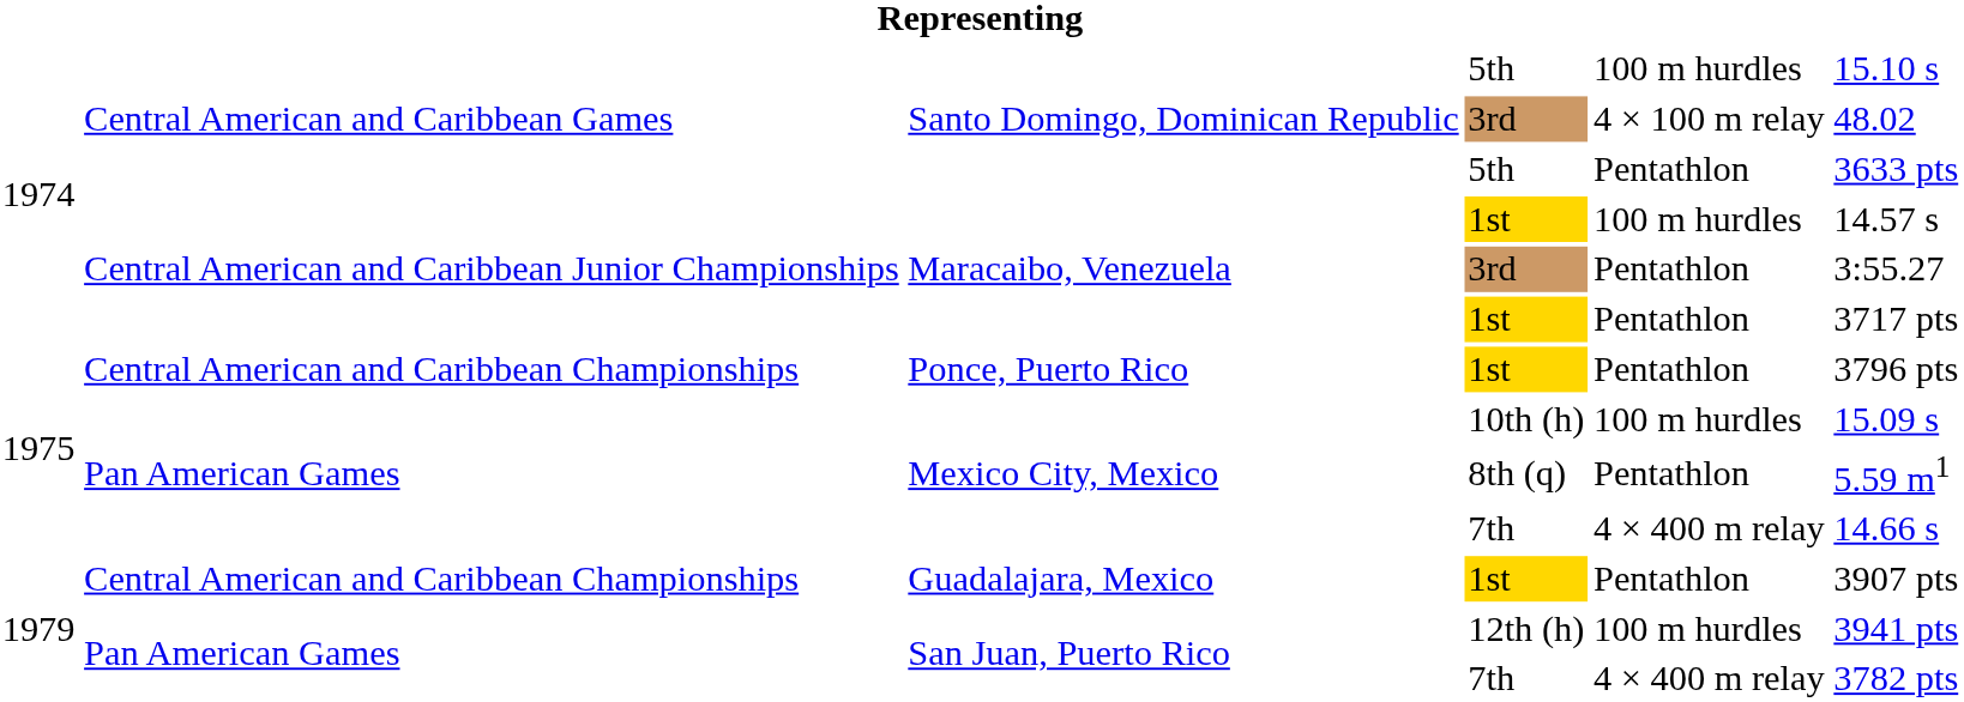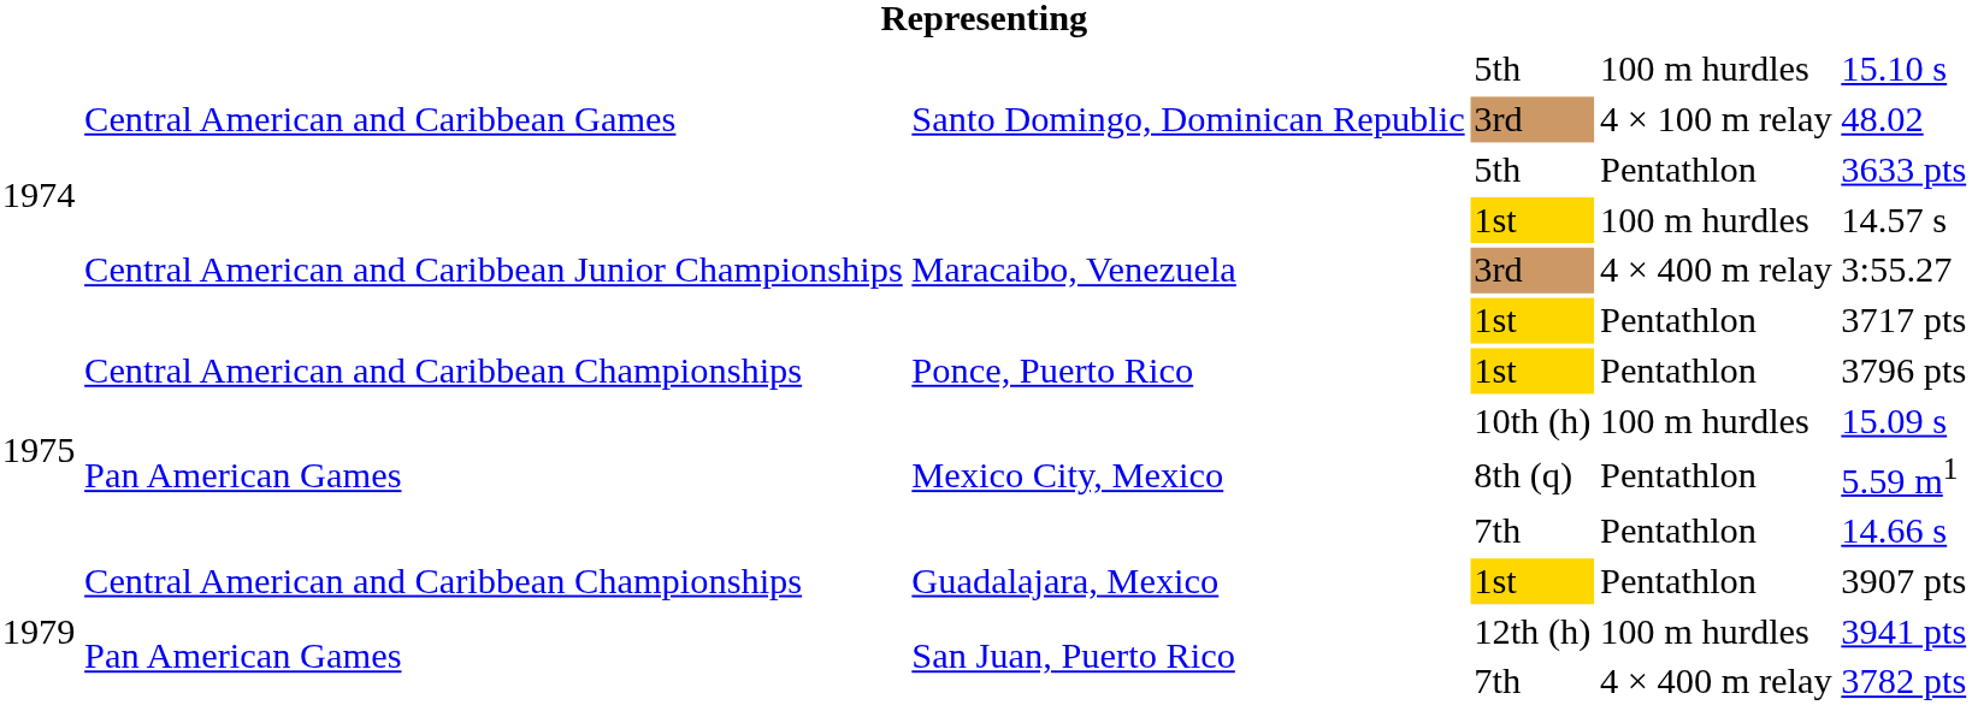 <table>
 <tr>
 <th colspan="6">Representing </th>
 </tr>
 <tr>
 <td rowspan=6>1974</td>
 <td rowspan=3><a href='#'>Central American and Caribbean Games</a></td>
 <td rowspan=3><a href='#'>Santo Domingo, Dominican Republic</a></td>
 <td>5th</td>
 <td>100 m hurdles</td>
 <td><a href='#'>15.10 s</a></td>
 </tr>
 <tr>
 <td bgcolor=cc9966>3rd</td>
 <td>4 × 100 m relay</td>
 <td><a href='#'>48.02</a></td>
 </tr>
 <tr>
 <td>5th</td>
 <td>Pentathlon</td>
 <td><a href='#'>3633 pts</a></td>
 </tr>
 <tr>
 <td rowspan=3><a href='#'>Central American and Caribbean Junior Championships</a></td>
 <td rowspan=3><a href='#'>Maracaibo, Venezuela</a></td>
 <td bgcolor=gold>1st</td>
 <td>100 m hurdles</td>
 <td>14.57 s</td>
 </tr>
 <tr>
 <td bgcolor=cc9966>3rd</td>
-<td>Pentathlon</td>
+<td>4 × 400 m relay</td>
 <td>3:55.27</td>
 </tr>
 <tr>
 <td bgcolor=gold>1st</td>
 <td>Pentathlon</td>
 <td>3717 pts</td>
 </tr>
 <tr>
 <td rowspan=4>1975</td>
 <td><a href='#'>Central American and Caribbean Championships</a></td>
 <td><a href='#'>Ponce, Puerto Rico</a></td>
 <td bgcolor=gold>1st</td>
 <td>Pentathlon</td>
 <td>3796 pts</td>
 </tr>
 <tr>
 <td rowspan=3><a href='#'>Pan American Games</a></td>
 <td rowspan=3><a href='#'>Mexico City, Mexico</a></td>
 <td>10th (h)</td>
 <td>100 m hurdles</td>
 <td><a href='#'>15.09 s</a></td>
 </tr>
 <tr>
 <td>8th (q)</td>
 <td>Pentathlon</td>
 <td><a href='#'>5.59 m</a><sup>1</sup></td>
 </tr>
 <tr>
 <td>7th</td>
-<td>4 × 400 m relay</td>
+<td>Pentathlon</td>
 <td><a href='#'>14.66 s</a></td>
 </tr>
 <tr>
 <td rowspan=3>1979</td>
 <td><a href='#'>Central American and Caribbean Championships</a></td>
 <td><a href='#'>Guadalajara, Mexico</a></td>
 <td bgcolor=gold>1st</td>
 <td>Pentathlon</td>
 <td>3907 pts</td>
 </tr>
 <tr>
 <td rowspan=2><a href='#'>Pan American Games</a></td>
 <td rowspan=2><a href='#'>San Juan, Puerto Rico</a></td>
 <td>12th (h)</td>
 <td>100 m hurdles</td>
 <td><a href='#'>3941 pts</a></td>
 </tr>
 <tr>
 <td>7th</td>
 <td>4 × 400 m relay</td>
 <td><a href='#'>3782 pts</a></td>
 </tr>
 </table>
